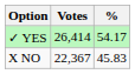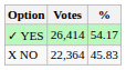 <table class="wikitable">
 <tr>
 <th>Option</th>
 <th>Votes</th>
 <th>%</th>
 </tr>
 <tr>
 <td style=background:#bbf8be>✓ YES</td>
 <td style=background:#bbf8be>26,414</td>
 <td style=background:#bbf8be>54.17</td>
 </tr>
 <tr>
 <td>X NO</td>
-<td>22,367</td>
+<td>22,364</td>
 <td>45.83</td>
 </tr>
 </table>
